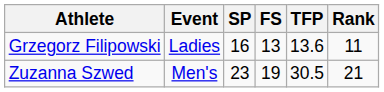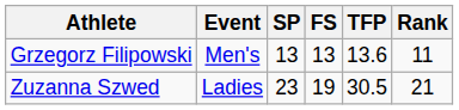 <table class="wikitable" border="1" style="font-size:90%">
 <tr>
 <th>Athlete</th>
 <th>Event</th>
 <th>SP</th>
 <th>FS</th>
 <th>TFP</th>
 <th>Rank</th>
 </tr>
 <tr align=center>
 <td align=left><a href='#'>Grzegorz Filipowski</a></td>
-<td><a href='#'>Ladies</a></td>
-<td>16</td>
+<td><a href='#'>Men's</a></td>
+<td>13</td>
 <td>13</td>
 <td>13.6</td>
 <td>11</td>
 </tr>
 <tr align=center>
 <td align=left><a href='#'>Zuzanna Szwed</a></td>
-<td><a href='#'>Men's</a></td>
+<td><a href='#'>Ladies</a></td>
 <td>23</td>
 <td>19</td>
 <td>30.5</td>
 <td>21</td>
 </tr>
 </table>
